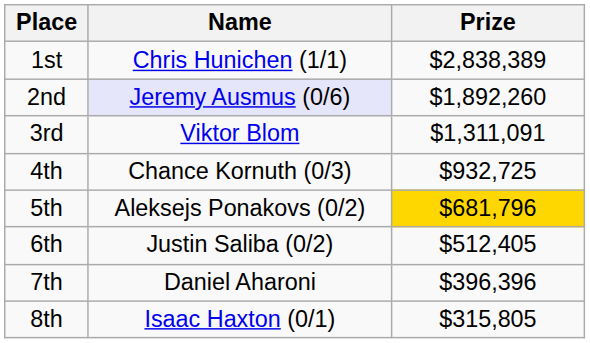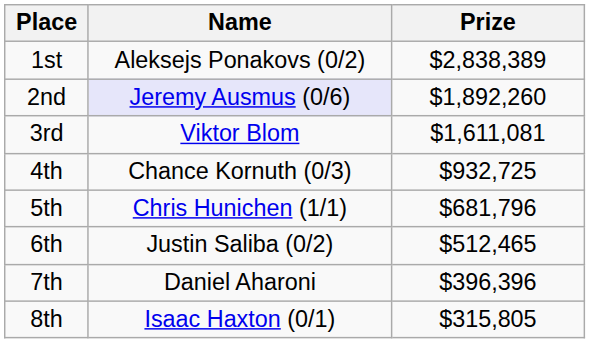 <table class="wikitable">
 <tr>
 <th width="50">Place</th>
 <th width="200">Name</th>
 <th width="125">Prize</th>
 </tr>
 <tr>
 <td align=center>1st</td>
-<td align=center> <a href='#'>Chris Hunichen</a> (1/1)</td>
+<td align=center> Aleksejs Ponakovs (0/2)</td>
 <td align=center>$2,838,389</td>
 </tr>
 <tr>
 <td align=center>2nd</td>
 <td align=center style="background: lavender;"> <a href='#'>Jeremy Ausmus</a> (0/6)</td>
 <td align=center>$1,892,260</td>
 </tr>
 <tr>
 <td align=center>3rd</td>
 <td align=center> <a href='#'>Viktor Blom</a></td>
-<td align=center>$1,311,091</td>
+<td align=center>$1,611,081</td>
 </tr>
 <tr>
 <td align=center>4th</td>
 <td align=center> Chance Kornuth (0/3)</td>
 <td align=center>$932,725</td>
 </tr>
 <tr>
 <td align=center>5th</td>
-<td align=center> Aleksejs Ponakovs (0/2)</td>
-<td align=center style="background: gold;">$681,796</td>
+<td align=center> <a href='#'>Chris Hunichen</a> (1/1)</td>
+<td align=center>$681,796</td>
 </tr>
 <tr>
 <td align=center>6th</td>
 <td align=center> Justin Saliba (0/2)</td>
-<td align=center>$512,405</td>
+<td align=center>$512,465</td>
 </tr>
 <tr>
 <td align=center>7th</td>
 <td align=center> Daniel Aharoni</td>
 <td align=center>$396,396</td>
 </tr>
 <tr>
 <td align=center>8th</td>
 <td align=center> <a href='#'>Isaac Haxton</a> (0/1)</td>
 <td align=center>$315,805</td>
 </tr>
 </table>
